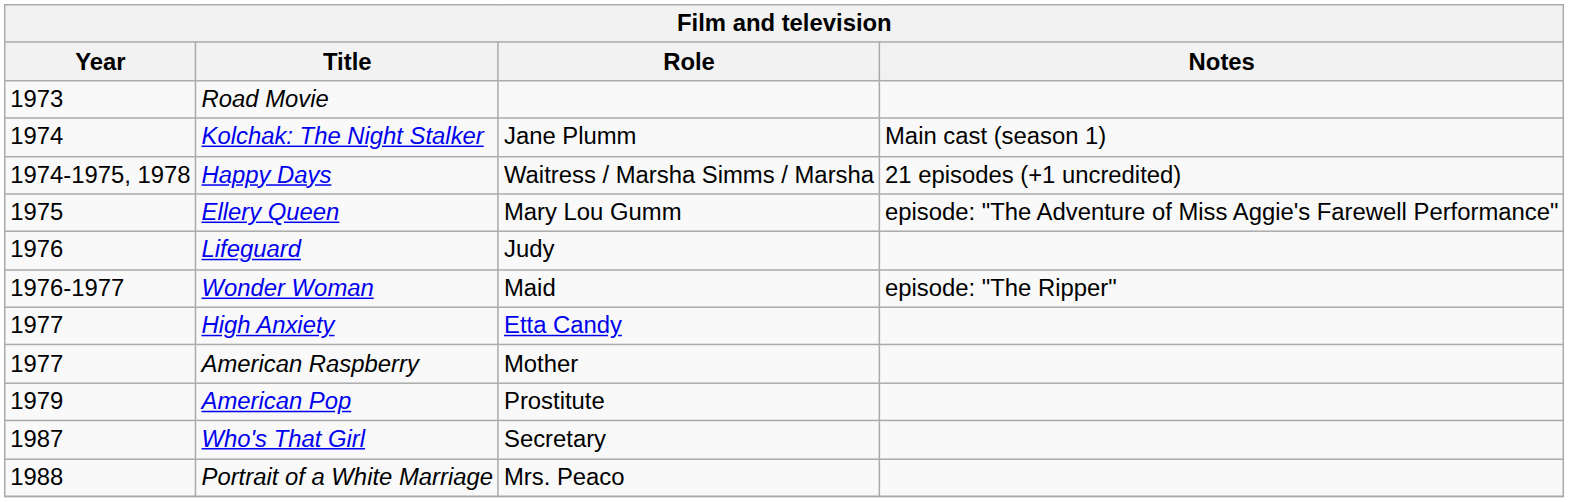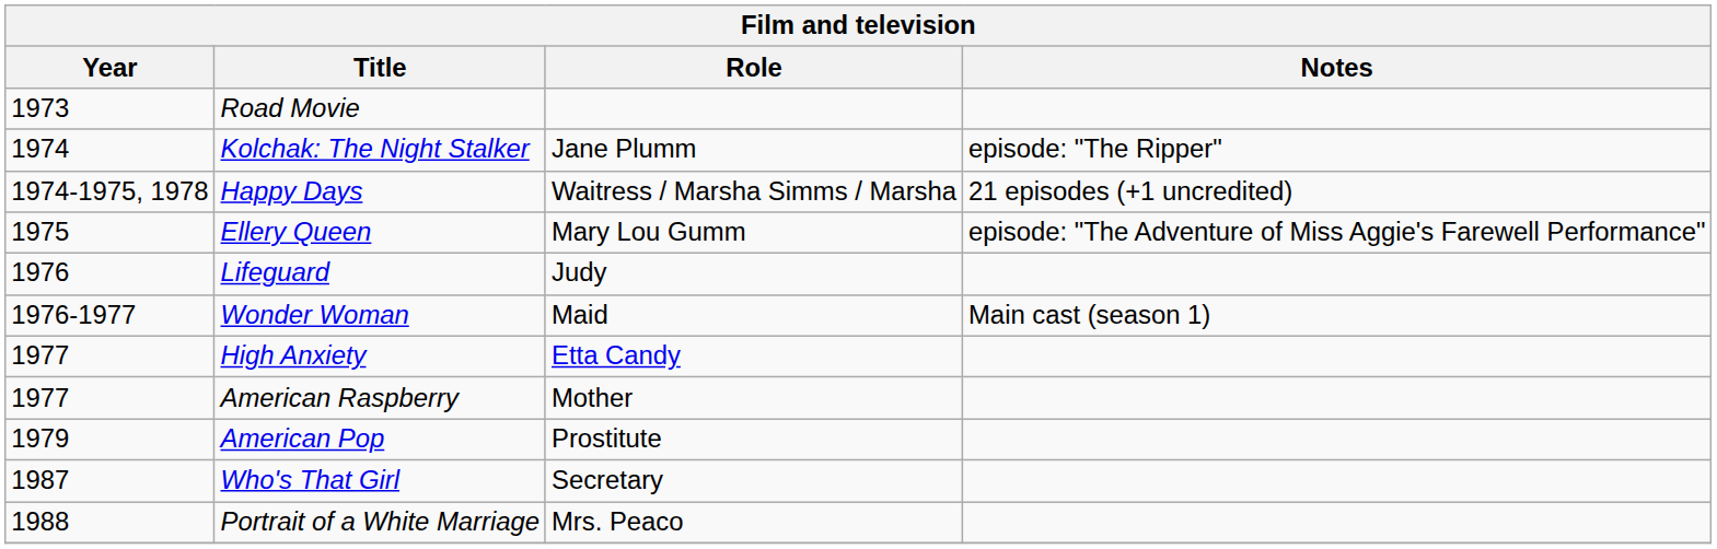 <table class="wikitable sortable">
 <tr>
 <th colspan=4>Film and television</th>
 </tr>
 <tr style="text-align:center;">
 <th>Year</th>
 <th>Title</th>
 <th>Role</th>
 <th>Notes</th>
 </tr>
 <tr>
 <td>1973</td>
 <td><em>Road Movie</em></td>
 <td></td>
 <td></td>
 </tr>
 <tr>
 <td>1974</td>
 <td><em><a href='#'>Kolchak: The Night Stalker</a></em></td>
 <td>Jane Plumm</td>
-<td>Main cast (season 1)</td>
+<td>episode: "The Ripper"</td>
 </tr>
 <tr>
 <td>1974-1975, 1978</td>
 <td><em><a href='#'>Happy Days</a></em></td>
 <td>Waitress / Marsha Simms / Marsha</td>
 <td>21 episodes (+1 uncredited)</td>
 </tr>
 <tr>
 <td>1975</td>
 <td><em><a href='#'>Ellery Queen</a></em></td>
 <td>Mary Lou Gumm</td>
 <td>episode: "The Adventure of Miss Aggie's Farewell Performance"</td>
 </tr>
 <tr>
 <td>1976</td>
 <td><em><a href='#'>Lifeguard</a></em></td>
 <td>Judy</td>
 <td></td>
 </tr>
 <tr>
 <td>1976-1977</td>
 <td><em><a href='#'>Wonder Woman</a></em></td>
 <td>Maid</td>
-<td>episode: "The Ripper"</td>
+<td>Main cast (season 1)</td>
 </tr>
 <tr>
 <td>1977</td>
 <td><em><a href='#'>High Anxiety</a></em></td>
 <td><a href='#'>Etta Candy</a></td>
 <td></td>
 </tr>
 <tr>
 <td>1977</td>
 <td><em>American Raspberry</em></td>
 <td>Mother</td>
 <td></td>
 </tr>
 <tr>
 <td>1979</td>
 <td><em><a href='#'>American Pop</a></em></td>
 <td>Prostitute</td>
 <td></td>
 </tr>
 <tr>
 <td>1987</td>
 <td><em><a href='#'>Who's That Girl</a></em></td>
 <td>Secretary</td>
 <td></td>
 </tr>
 <tr>
 <td>1988</td>
 <td><em>Portrait of a White Marriage</em></td>
 <td>Mrs. Peaco</td>
 <td></td>
 </tr>
 <tr>
 </tr>
 </table>
